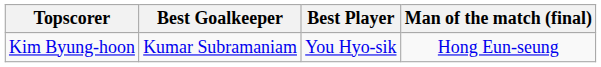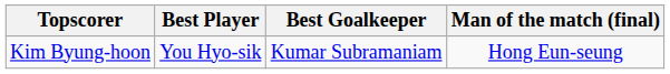 <table class=wikitable style="margin:auto; text-align:center">
 <tr>
 <th>Topscorer</th>
+<th>Best Player</th>
 <th>Best Goalkeeper</th>
-<th>Best Player</th>
 <th>Man of the match (final)</th>
 </tr>
 <tr>
 <td> <a href='#'>Kim Byung-hoon</a></td>
+<td> <a href='#'>You Hyo-sik</a></td>
 <td> <a href='#'>Kumar Subramaniam</a></td>
-<td> <a href='#'>You Hyo-sik</a></td>
 <td> <a href='#'>Hong Eun-seung</a></td>
 </tr>
 </table>
